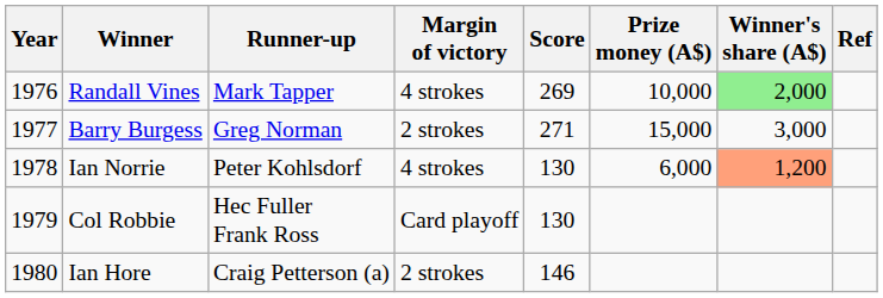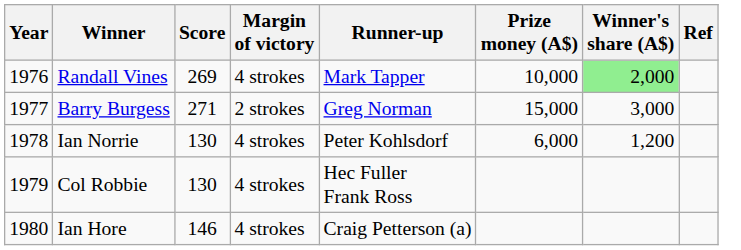 <table class="wikitable" style="font-size:95%">
 <tr>
 <th>Year</th>
 <th>Winner</th>
+<th>Score</th>
+<th>Margin<br>of victory</th>
 <th>Runner-up</th>
-<th>Margin<br>of victory</th>
-<th>Score</th>
 <th>Prize<br>money (A$)</th>
 <th>Winner's<br>share (A$)</th>
 <th>Ref</th>
 </tr>
 <tr>
 <td>1976</td>
 <td> <a href='#'>Randall Vines</a></td>
+<td align=center>269</td>
+<td>4 strokes</td>
 <td> <a href='#'>Mark Tapper</a></td>
-<td>4 strokes</td>
-<td align=center>269</td>
 <td align=right>10,000</td>
 <td align=right style="background: lightgreen;">2,000</td>
 <td></td>
 </tr>
 <tr>
 <td>1977</td>
 <td> <a href='#'>Barry Burgess</a></td>
+<td align=center>271</td>
+<td>2 strokes</td>
 <td> <a href='#'>Greg Norman</a></td>
-<td>2 strokes</td>
-<td align=center>271</td>
 <td align=right>15,000</td>
 <td align=right>3,000</td>
 <td></td>
 </tr>
 <tr>
 <td>1978</td>
 <td> Ian Norrie</td>
+<td align=center>130</td>
+<td>4 strokes</td>
 <td> Peter Kohlsdorf</td>
-<td>4 strokes</td>
-<td align=center>130</td>
 <td align=right>6,000</td>
-<td align=right style="background: lightsalmon;">1,200</td>
+<td align=right>1,200</td>
 <td></td>
 </tr>
 <tr>
 <td>1979</td>
 <td> Col Robbie</td>
+<td align=center>130</td>
+<td>4 strokes</td>
 <td> Hec Fuller<br> Frank Ross</td>
-<td>Card playoff</td>
-<td align=center>130</td>
 <td align=right></td>
 <td align=right></td>
 <td></td>
 </tr>
 <tr>
 <td>1980</td>
 <td> Ian Hore</td>
+<td align=center>146</td>
+<td>4 strokes</td>
 <td> Craig Petterson (a)</td>
-<td>2 strokes</td>
-<td align=center>146</td>
 <td align=right></td>
 <td align=right></td>
 <td></td>
 </tr>
 </table>
